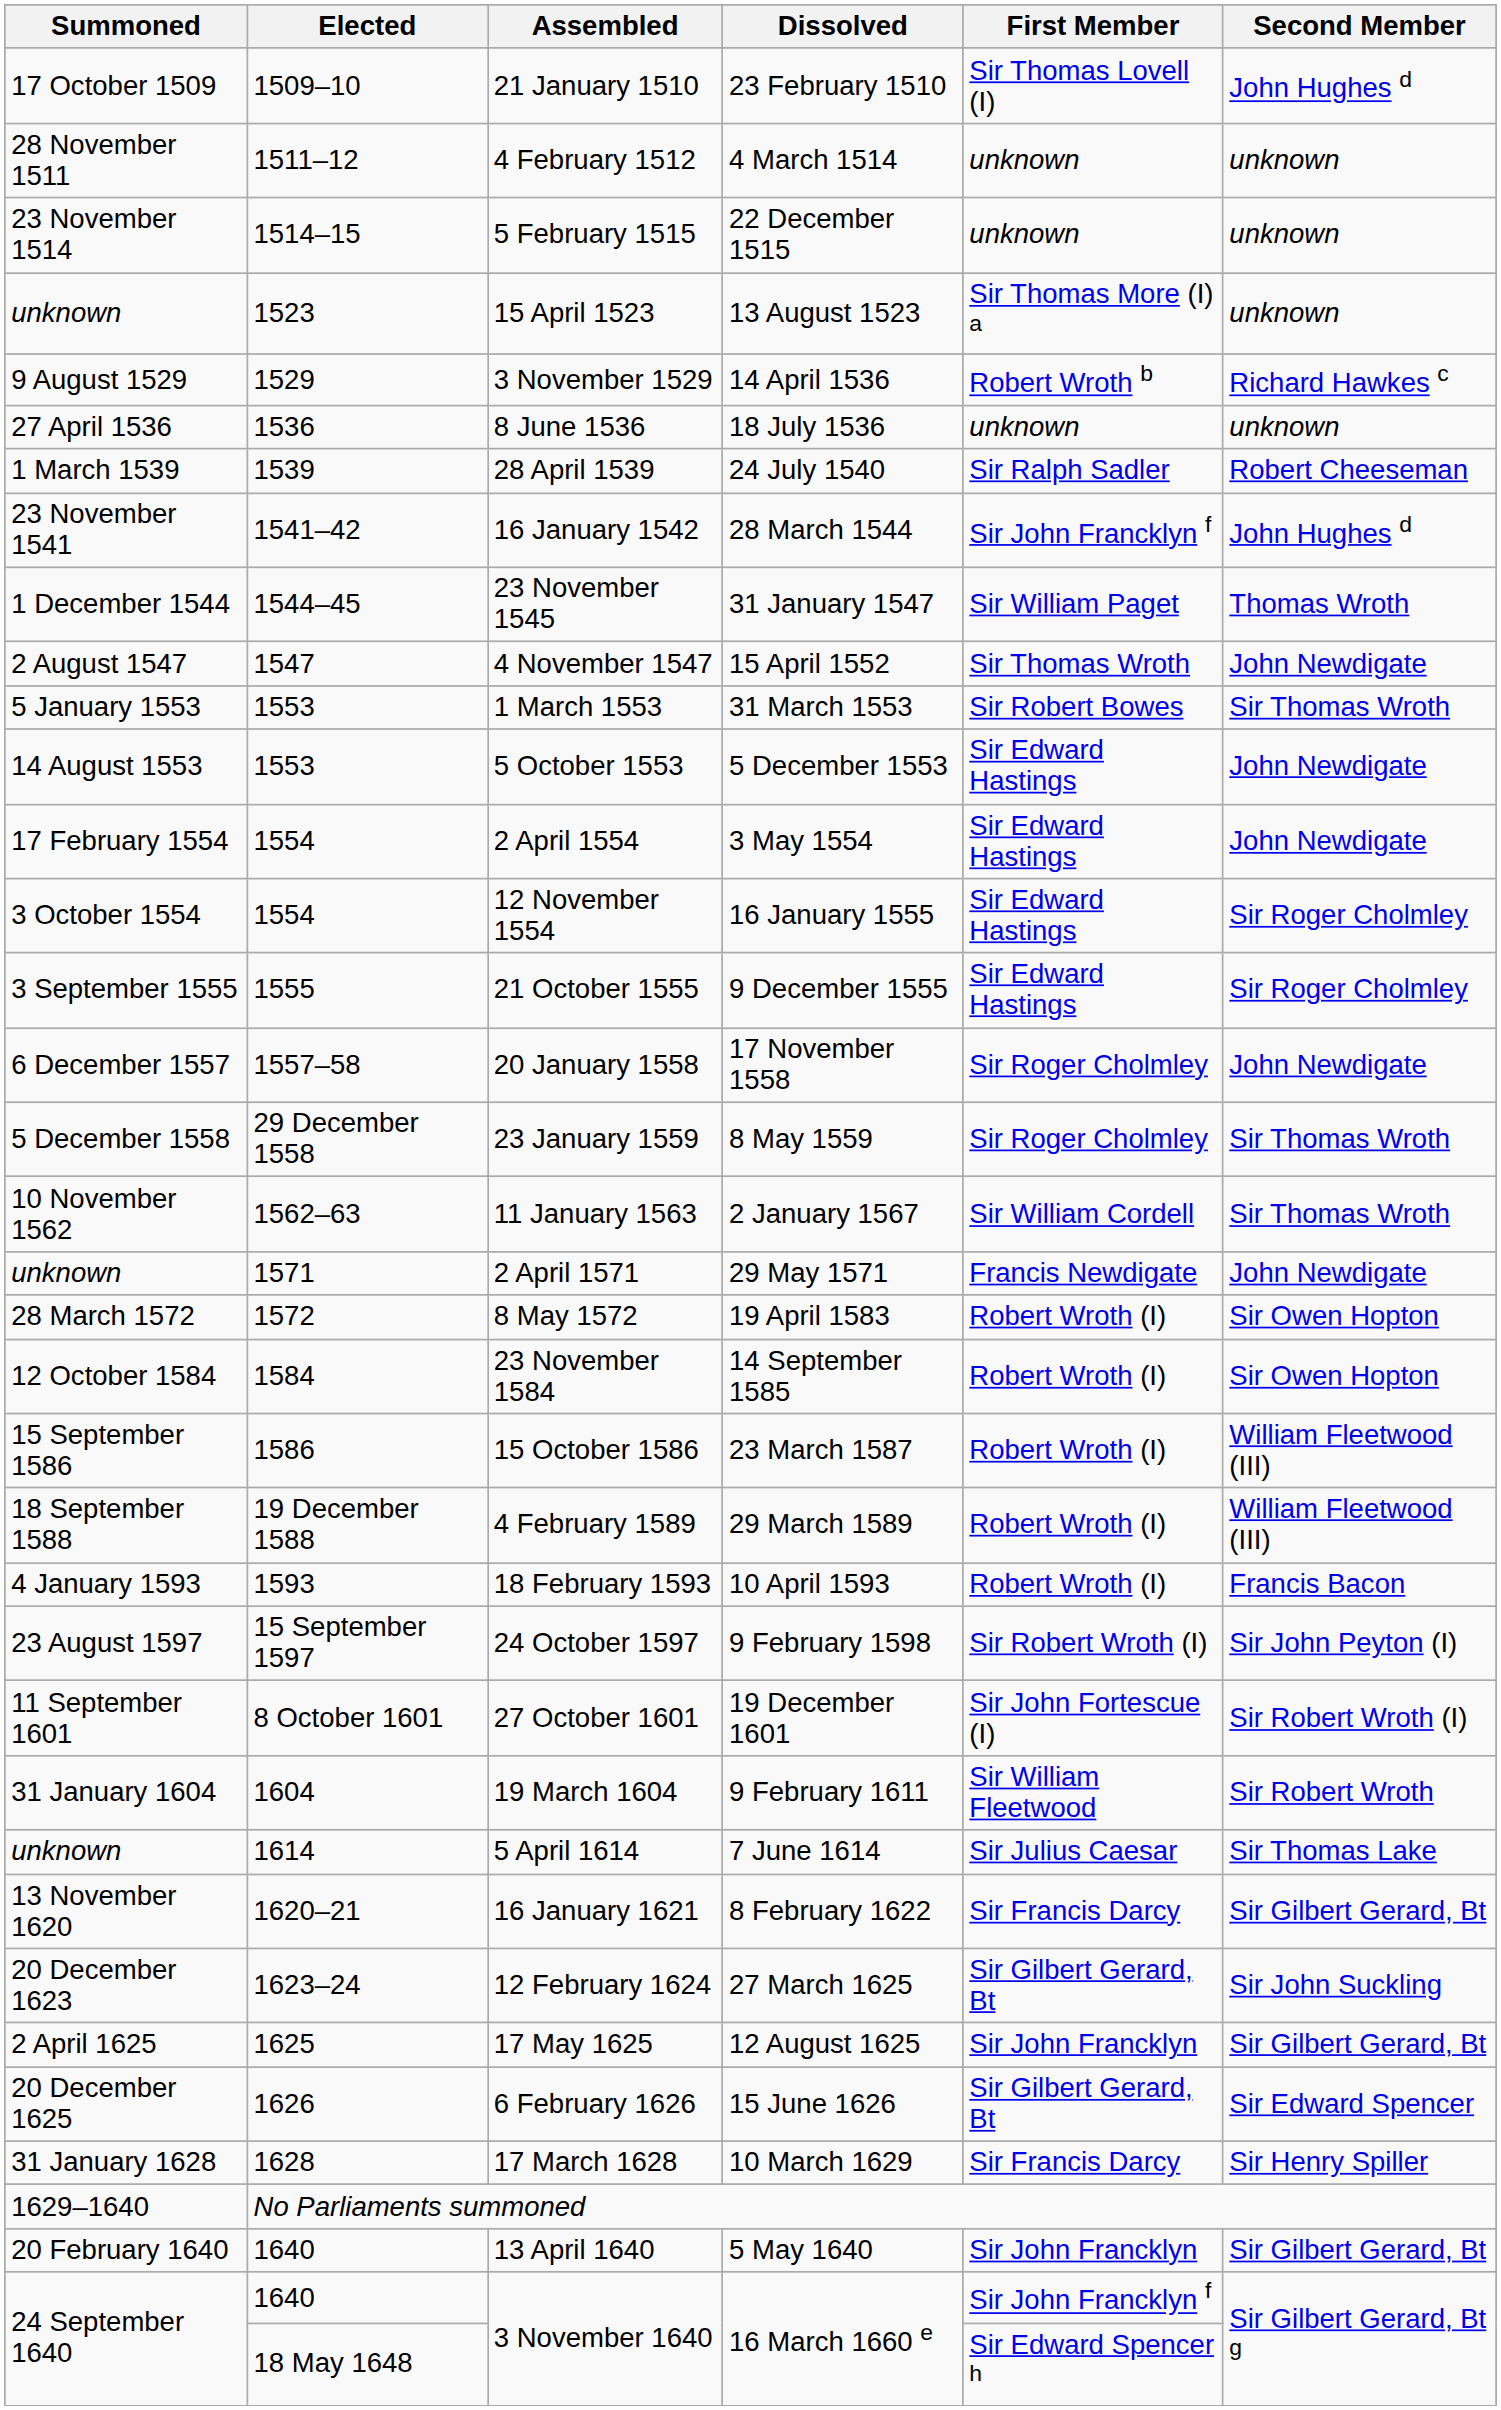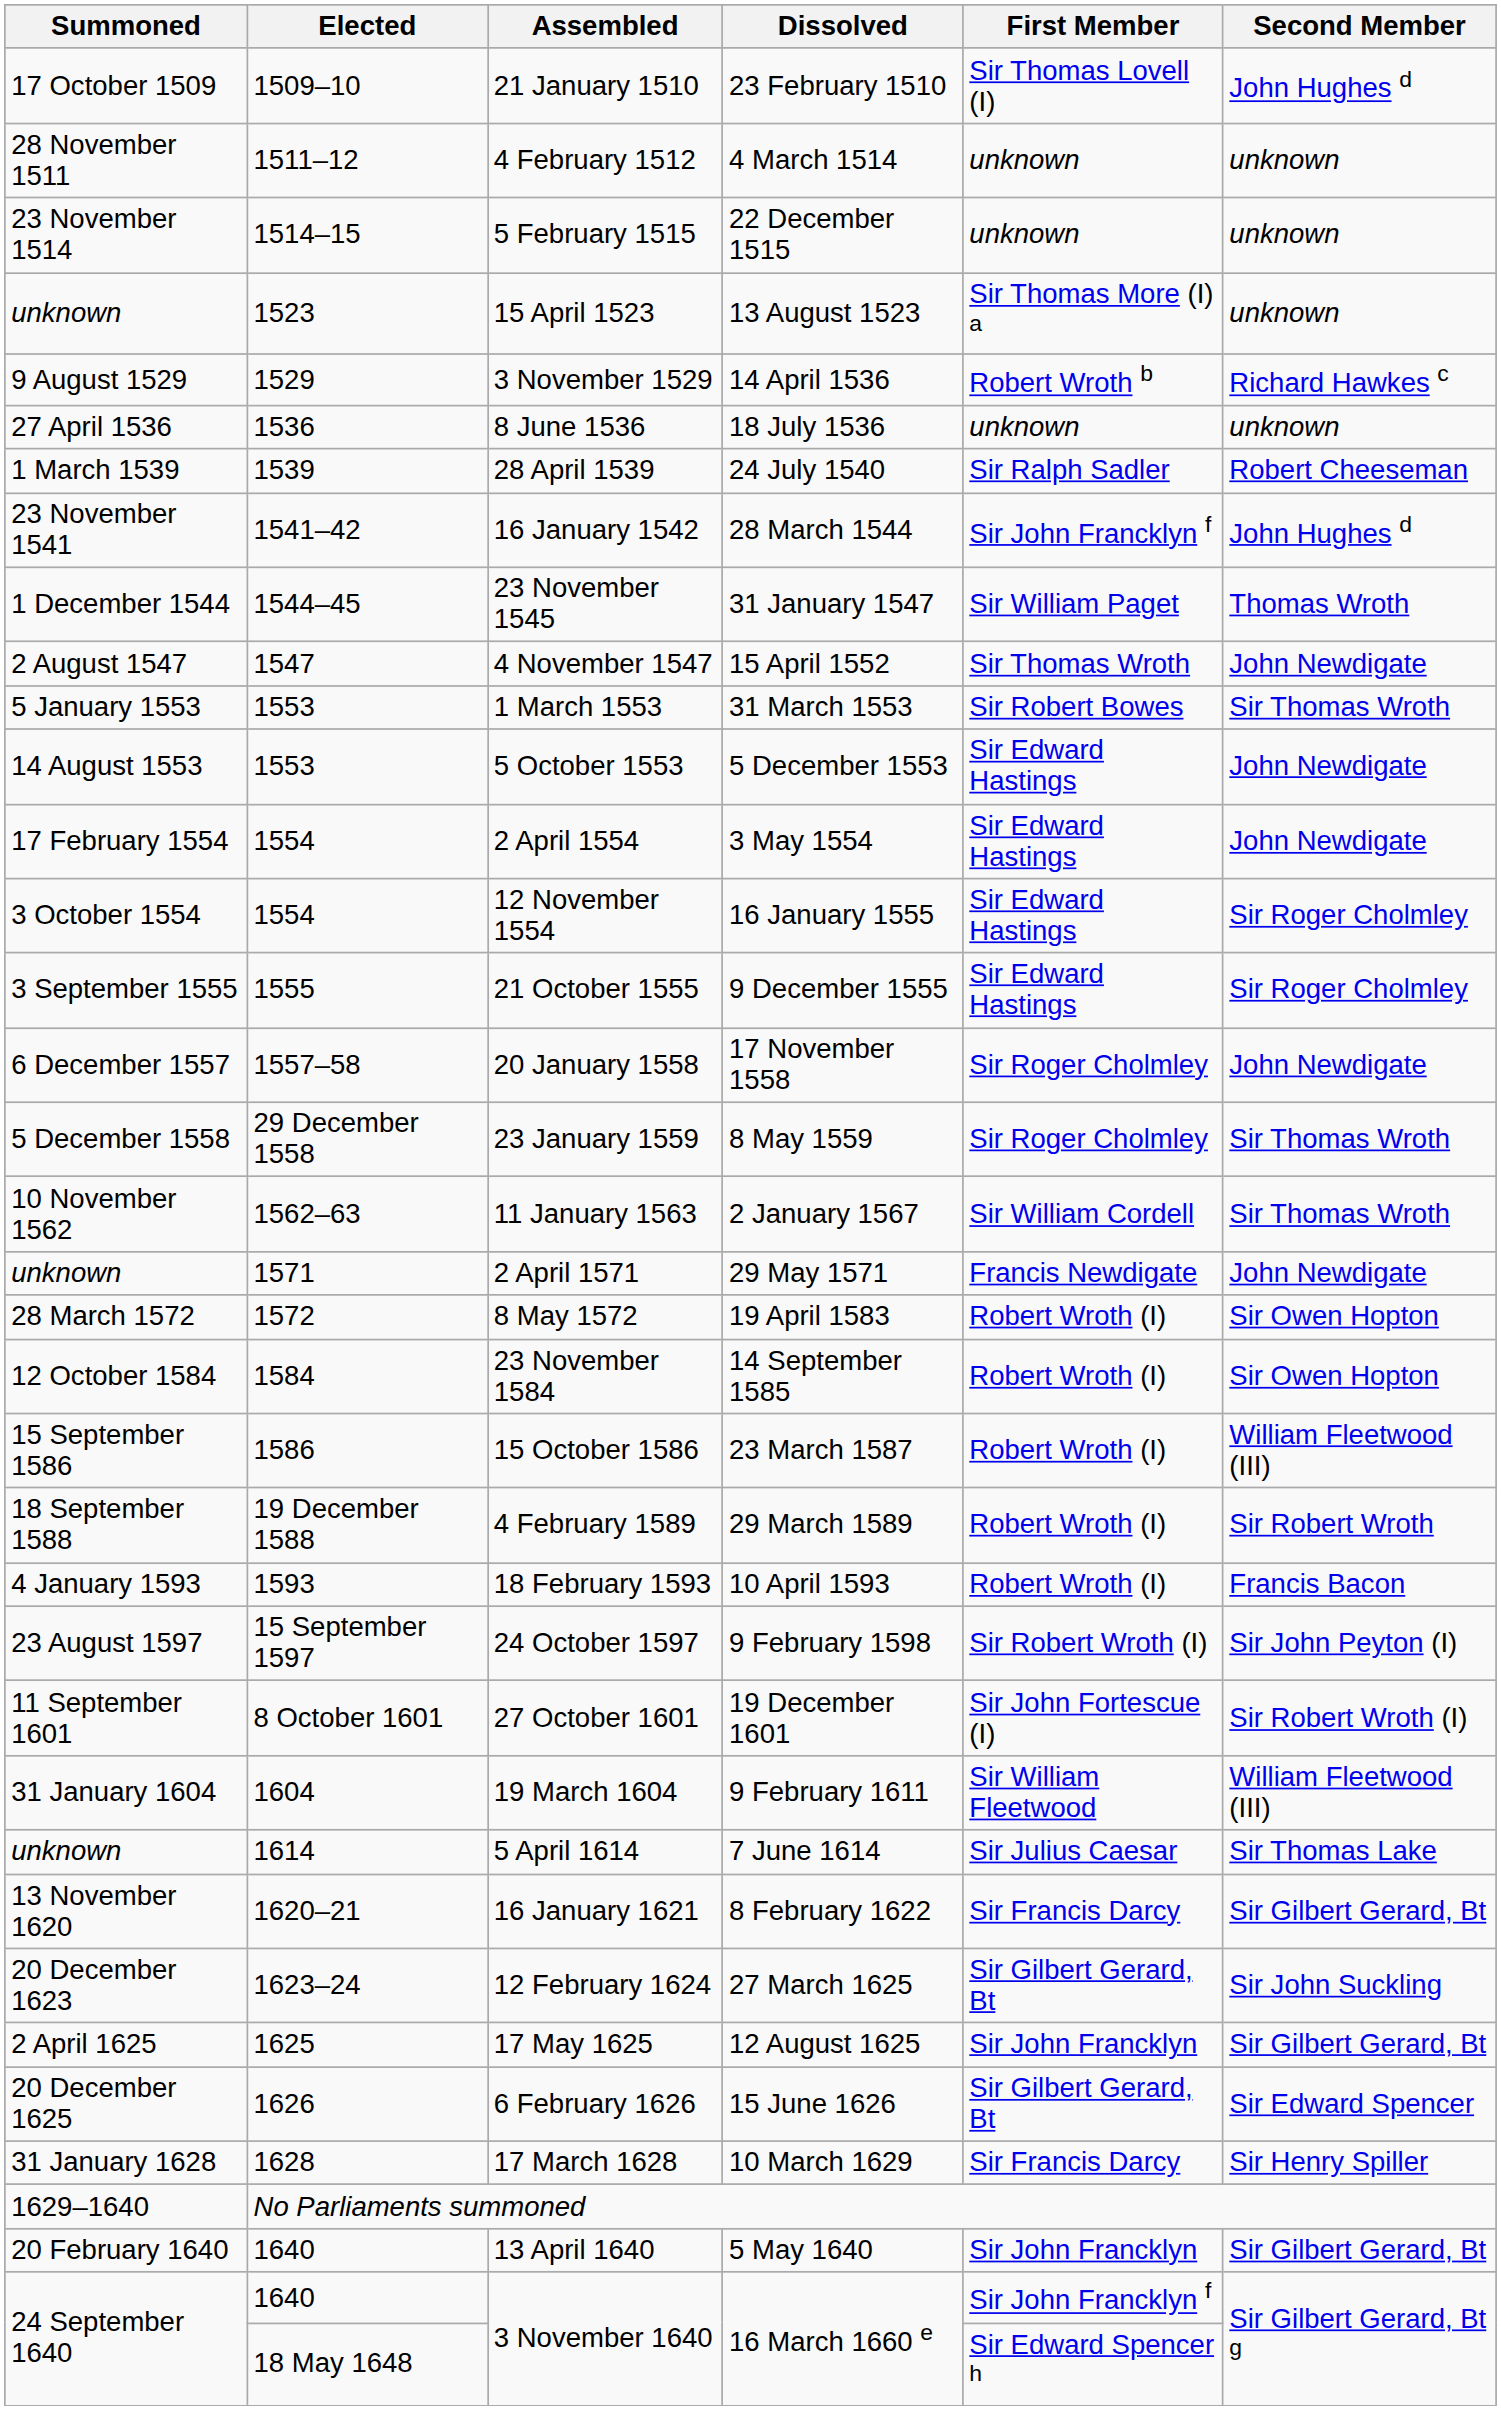 <table class="wikitable">
 <tr>
 <th>Summoned</th>
 <th>Elected</th>
 <th>Assembled</th>
 <th>Dissolved</th>
 <th>First Member</th>
 <th>Second Member</th>
 </tr>
 <tr>
 <td>17 October 1509</td>
 <td>1509–10</td>
 <td>21 January 1510</td>
 <td>23 February 1510</td>
 <td><a href='#'>Sir Thomas Lovell</a> (I)</td>
 <td><a href='#'>John Hughes</a> <sup>d</sup></td>
 </tr>
 <tr>
 <td>28 November 1511</td>
 <td>1511–12</td>
 <td>4 February 1512</td>
 <td>4 March 1514</td>
 <td><em>unknown</em></td>
 <td><em>unknown</em></td>
 </tr>
 <tr>
 <td>23 November 1514</td>
 <td>1514–15</td>
 <td>5 February 1515</td>
 <td>22 December 1515</td>
 <td><em>unknown</em></td>
 <td><em>unknown</em></td>
 </tr>
 <tr>
 <td><em>unknown</em></td>
 <td>1523</td>
 <td>15 April 1523</td>
 <td>13 August 1523</td>
 <td><a href='#'>Sir Thomas More</a> (I) <sup>a</sup></td>
 <td><em>unknown</em></td>
 </tr>
 <tr>
 <td>9 August 1529</td>
 <td>1529</td>
 <td>3 November 1529</td>
 <td>14 April 1536</td>
 <td><a href='#'>Robert Wroth</a> <sup>b</sup></td>
 <td><a href='#'>Richard Hawkes</a> <sup>c</sup></td>
 </tr>
 <tr>
 <td>27 April 1536</td>
 <td>1536</td>
 <td>8 June 1536</td>
 <td>18 July 1536</td>
 <td><em>unknown</em></td>
 <td><em>unknown</em></td>
 </tr>
 <tr>
 <td>1 March 1539</td>
 <td>1539</td>
 <td>28 April 1539</td>
 <td>24 July 1540</td>
 <td><a href='#'>Sir Ralph Sadler</a></td>
 <td><a href='#'>Robert Cheeseman</a></td>
 </tr>
 <tr>
 <td>23 November 1541</td>
 <td>1541–42</td>
 <td>16 January 1542</td>
 <td>28 March 1544</td>
 <td><a href='#'>Sir John Francklyn</a> <sup>f</sup></td>
 <td><a href='#'>John Hughes</a> <sup>d</sup></td>
 </tr>
 <tr>
 <td>1 December 1544</td>
 <td>1544–45</td>
 <td>23 November 1545</td>
 <td>31 January 1547</td>
 <td><a href='#'>Sir William Paget</a></td>
 <td><a href='#'>Thomas Wroth</a></td>
 </tr>
 <tr>
 <td>2 August 1547</td>
 <td>1547</td>
 <td>4 November 1547</td>
 <td>15 April 1552</td>
 <td><a href='#'>Sir Thomas Wroth</a></td>
 <td><a href='#'>John Newdigate</a></td>
 </tr>
 <tr>
 <td>5 January 1553</td>
 <td>1553</td>
 <td>1 March 1553</td>
 <td>31 March 1553</td>
 <td><a href='#'>Sir Robert Bowes</a></td>
 <td><a href='#'>Sir Thomas Wroth</a></td>
 </tr>
 <tr>
 <td>14 August 1553</td>
 <td>1553</td>
 <td>5 October 1553</td>
 <td>5 December 1553</td>
 <td><a href='#'>Sir Edward Hastings</a></td>
 <td><a href='#'>John Newdigate</a></td>
 </tr>
 <tr>
 <td>17 February 1554</td>
 <td>1554</td>
 <td>2 April 1554</td>
 <td>3 May 1554</td>
 <td><a href='#'>Sir Edward Hastings</a></td>
 <td><a href='#'>John Newdigate</a></td>
 </tr>
 <tr>
 <td>3 October 1554</td>
 <td>1554</td>
 <td>12 November 1554</td>
 <td>16 January 1555</td>
 <td><a href='#'>Sir Edward Hastings</a></td>
 <td><a href='#'>Sir Roger Cholmley</a></td>
 </tr>
 <tr>
 <td>3 September 1555</td>
 <td>1555</td>
 <td>21 October 1555</td>
 <td>9 December 1555</td>
 <td><a href='#'>Sir Edward Hastings</a></td>
 <td><a href='#'>Sir Roger Cholmley</a></td>
 </tr>
 <tr>
 <td>6 December 1557</td>
 <td>1557–58</td>
 <td>20 January 1558</td>
 <td>17 November 1558</td>
 <td><a href='#'>Sir Roger Cholmley</a></td>
 <td><a href='#'>John Newdigate</a></td>
 </tr>
 <tr>
 <td>5 December 1558</td>
 <td>29 December 1558</td>
 <td>23 January 1559</td>
 <td>8 May 1559</td>
 <td><a href='#'>Sir Roger Cholmley</a></td>
 <td><a href='#'>Sir Thomas Wroth</a></td>
 </tr>
 <tr>
 <td>10 November 1562</td>
 <td>1562–63</td>
 <td>11 January 1563</td>
 <td>2 January 1567</td>
 <td><a href='#'>Sir William Cordell</a></td>
 <td><a href='#'>Sir Thomas Wroth</a></td>
 </tr>
 <tr>
 <td><em>unknown</em></td>
 <td>1571</td>
 <td>2 April 1571</td>
 <td>29 May 1571</td>
 <td><a href='#'>Francis Newdigate</a></td>
 <td><a href='#'>John Newdigate</a></td>
 </tr>
 <tr>
 <td>28 March 1572</td>
 <td>1572</td>
 <td>8 May 1572</td>
 <td>19 April 1583</td>
 <td><a href='#'>Robert Wroth</a> (I)</td>
 <td><a href='#'>Sir Owen Hopton</a></td>
 </tr>
 <tr |>
 <td>12 October 1584</td>
 <td>1584</td>
 <td>23 November 1584</td>
 <td>14 September 1585</td>
 <td><a href='#'>Robert Wroth</a> (I)</td>
 <td><a href='#'>Sir Owen Hopton</a></td>
 </tr>
 <tr>
 <td>15 September 1586</td>
 <td>1586</td>
 <td>15 October 1586</td>
 <td>23 March 1587</td>
 <td><a href='#'>Robert Wroth</a> (I)</td>
 <td><a href='#'>William Fleetwood</a> (III)</td>
 </tr>
 <tr>
 <td>18 September 1588</td>
 <td>19 December 1588</td>
 <td>4 February 1589</td>
 <td>29 March 1589</td>
 <td><a href='#'>Robert Wroth</a> (I)</td>
-<td><a href='#'>William Fleetwood</a> (III)</td>
+<td><a href='#'>Sir Robert Wroth</a></td>
 </tr>
 <tr>
 <td>4 January 1593</td>
 <td>1593</td>
 <td>18 February 1593</td>
 <td>10 April 1593</td>
 <td><a href='#'>Robert Wroth</a> (I)</td>
 <td><a href='#'>Francis Bacon</a></td>
 </tr>
 <tr>
 <td>23 August 1597</td>
 <td>15 September 1597</td>
 <td>24 October 1597</td>
 <td>9 February 1598</td>
 <td><a href='#'>Sir Robert Wroth</a> (I)</td>
 <td><a href='#'>Sir John Peyton</a> (I)</td>
 </tr>
 <tr>
 <td>11 September 1601</td>
 <td>8 October 1601</td>
 <td>27 October 1601</td>
 <td>19 December 1601</td>
 <td><a href='#'>Sir John Fortescue</a> (I)</td>
 <td><a href='#'>Sir Robert Wroth</a> (I)</td>
 </tr>
 <tr>
 <td>31 January 1604</td>
 <td>1604</td>
 <td>19 March 1604</td>
 <td>9 February 1611</td>
 <td><a href='#'>Sir William Fleetwood</a></td>
-<td><a href='#'>Sir Robert Wroth</a></td>
+<td><a href='#'>William Fleetwood</a> (III)</td>
 </tr>
 <tr>
 <td><em>unknown</em></td>
 <td>1614</td>
 <td>5 April 1614</td>
 <td>7 June 1614</td>
 <td><a href='#'>Sir Julius Caesar</a></td>
 <td><a href='#'>Sir Thomas Lake</a></td>
 </tr>
 <tr>
 <td>13 November 1620</td>
 <td>1620–21</td>
 <td>16 January 1621</td>
 <td>8 February 1622</td>
 <td><a href='#'>Sir Francis Darcy</a></td>
 <td><a href='#'>Sir Gilbert Gerard, Bt</a></td>
 </tr>
 <tr>
 <td>20 December 1623</td>
 <td>1623–24</td>
 <td>12 February 1624</td>
 <td>27 March 1625</td>
 <td><a href='#'>Sir Gilbert Gerard, Bt</a></td>
 <td><a href='#'>Sir John Suckling</a></td>
 </tr>
 <tr>
 <td>2 April 1625</td>
 <td>1625</td>
 <td>17 May 1625</td>
 <td>12 August 1625</td>
 <td><a href='#'>Sir John Francklyn</a></td>
 <td><a href='#'>Sir Gilbert Gerard, Bt</a></td>
 </tr>
 <tr>
 <td>20 December 1625</td>
 <td>1626</td>
 <td>6 February 1626</td>
 <td>15 June 1626</td>
 <td><a href='#'>Sir Gilbert Gerard, Bt</a></td>
 <td><a href='#'>Sir Edward Spencer</a></td>
 </tr>
 <tr>
 <td>31 January 1628</td>
 <td>1628</td>
 <td>17 March 1628</td>
 <td>10 March 1629</td>
 <td><a href='#'>Sir Francis Darcy</a></td>
 <td><a href='#'>Sir Henry Spiller</a></td>
 </tr>
 <tr>
 <td>1629–1640</td>
 <td colspan = "5"><em>No Parliaments summoned</em></td>
 </tr>
 <tr>
 <td>20 February 1640</td>
 <td>1640</td>
 <td>13 April 1640</td>
 <td>5 May 1640</td>
 <td><a href='#'>Sir John Francklyn</a></td>
 <td><a href='#'>Sir Gilbert Gerard, Bt</a></td>
 </tr>
 <tr>
 <td rowspan="2">24 September 1640</td>
 <td>1640</td>
 <td rowspan="2">3 November 1640</td>
 <td rowspan="2">16 March 1660 <sup>e</sup></td>
 <td><a href='#'>Sir John Francklyn</a> <sup>f</sup></td>
 <td rowspan="2"><a href='#'>Sir Gilbert Gerard, Bt</a> <sup>g</sup></td>
 </tr>
 <tr>
 <td>18 May 1648</td>
 <td><a href='#'>Sir Edward Spencer</a> <sup>h</sup></td>
 </tr>
 <tr>
 </tr>
 </table>
